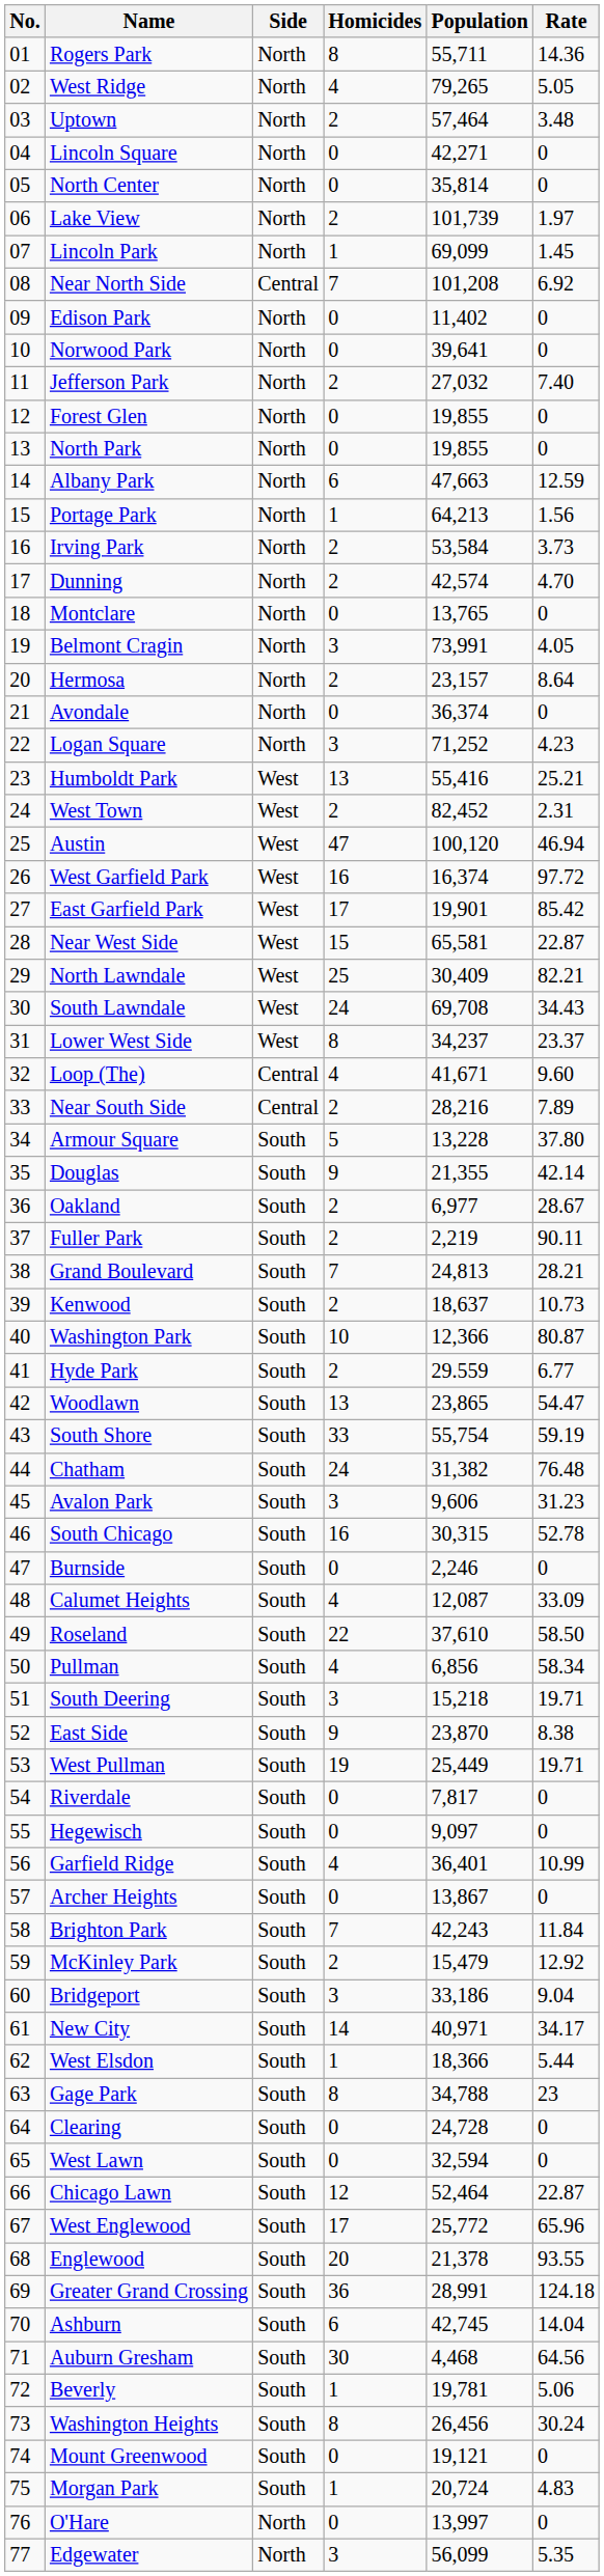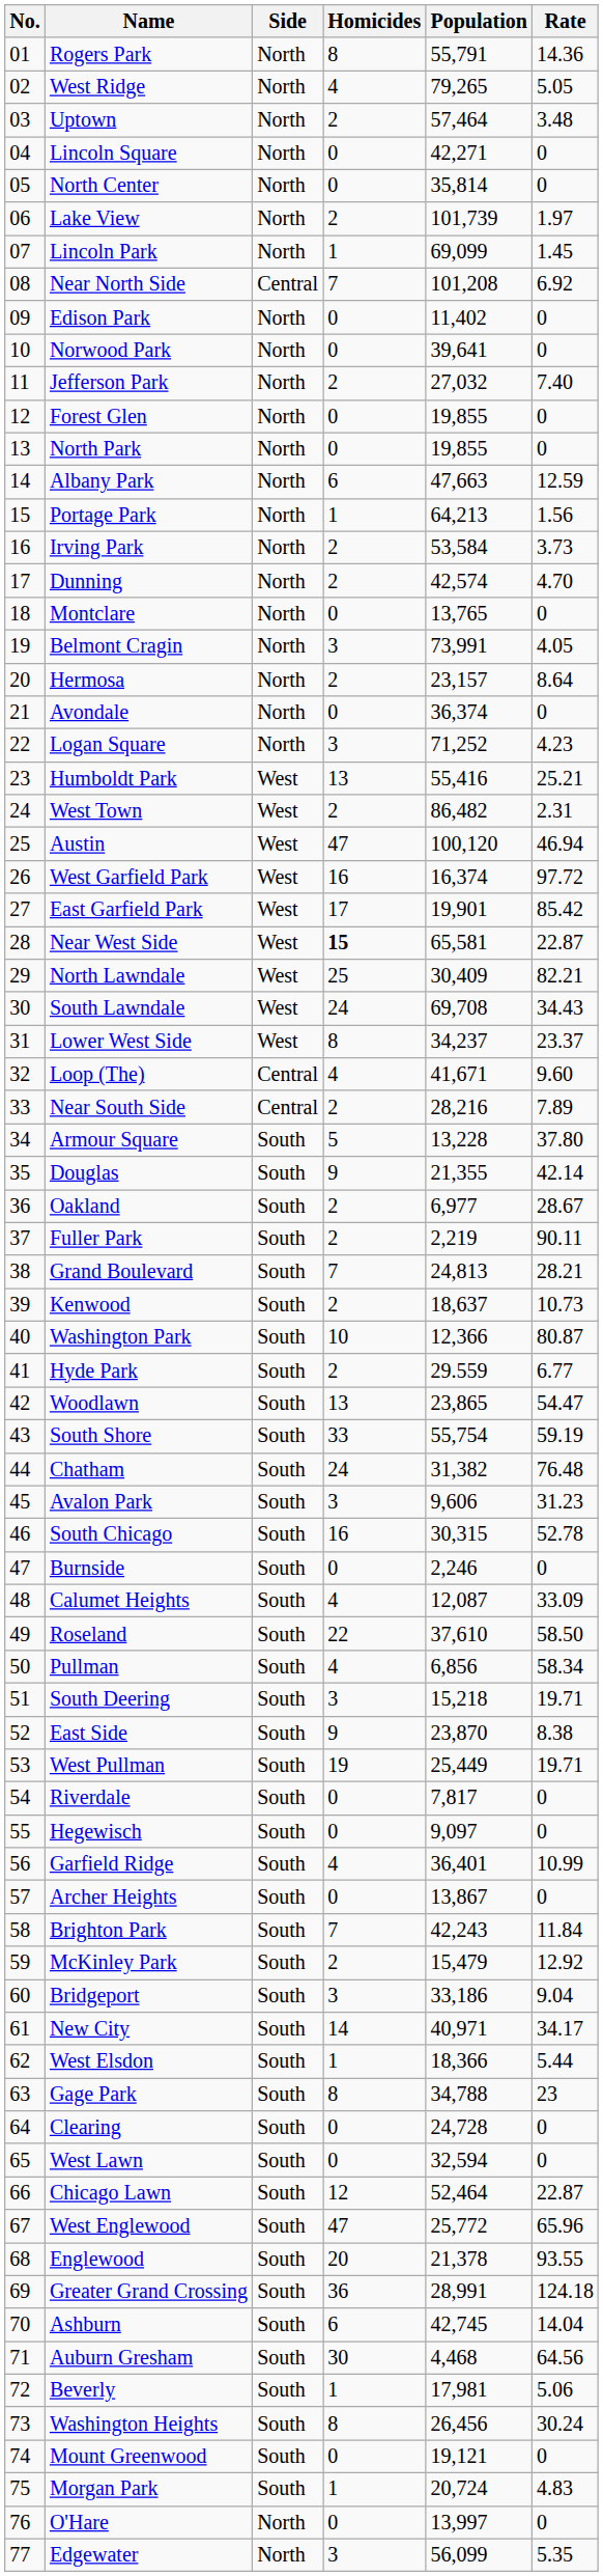 <table class="wikitable sortable static-row-numbers">
 <tr>
 <th>No.</th>
 <th>Name</th>
 <th>Side</th>
 <th>Homicides </th>
 <th>Population </th>
 <th>Rate</th>
 </tr>
 <tr>
 <td>01</td>
 <td><a href='#'>Rogers Park</a></td>
 <td>North</td>
 <td>8</td>
-<td>55,711</td>
+<td>55,791</td>
 <td>14.36</td>
 </tr>
 <tr>
 <td>02</td>
 <td><a href='#'>West Ridge</a></td>
 <td>North</td>
 <td>4</td>
 <td>79,265</td>
 <td>5.05</td>
 </tr>
 <tr>
 <td>03</td>
 <td><a href='#'>Uptown</a></td>
 <td>North</td>
 <td>2</td>
 <td>57,464</td>
 <td>3.48</td>
 </tr>
 <tr>
 <td>04</td>
 <td><a href='#'>Lincoln Square</a></td>
 <td>North</td>
 <td>0</td>
 <td>42,271</td>
 <td>0</td>
 </tr>
 <tr>
 <td>05</td>
 <td><a href='#'>North Center</a></td>
 <td>North</td>
 <td>0</td>
 <td>35,814</td>
 <td>0</td>
 </tr>
 <tr>
 <td>06</td>
 <td><a href='#'>Lake View</a></td>
 <td>North</td>
 <td>2</td>
 <td>101,739</td>
 <td>1.97</td>
 </tr>
 <tr>
 <td>07</td>
 <td><a href='#'>Lincoln Park</a></td>
 <td>North</td>
 <td>1</td>
 <td>69,099</td>
 <td>1.45</td>
 </tr>
 <tr>
 <td>08</td>
 <td><a href='#'>Near North Side</a></td>
 <td>Central</td>
 <td>7</td>
 <td>101,208</td>
 <td>6.92</td>
 </tr>
 <tr>
 <td>09</td>
 <td><a href='#'>Edison Park</a></td>
 <td>North</td>
 <td>0</td>
 <td>11,402</td>
 <td>0</td>
 </tr>
 <tr>
 <td>10</td>
 <td><a href='#'>Norwood Park</a></td>
 <td>North</td>
 <td>0</td>
 <td>39,641</td>
 <td>0</td>
 </tr>
 <tr>
 <td>11</td>
 <td><a href='#'>Jefferson Park</a></td>
 <td>North</td>
 <td>2</td>
 <td>27,032</td>
 <td>7.40</td>
 </tr>
 <tr>
 <td>12</td>
 <td><a href='#'>Forest Glen</a></td>
 <td>North</td>
 <td>0</td>
 <td>19,855</td>
 <td>0</td>
 </tr>
 <tr>
 <td>13</td>
 <td><a href='#'>North Park</a></td>
 <td>North</td>
 <td>0</td>
 <td>19,855</td>
 <td>0</td>
 </tr>
 <tr>
 <td>14</td>
 <td><a href='#'>Albany Park</a></td>
 <td>North</td>
 <td>6</td>
 <td>47,663</td>
 <td>12.59</td>
 </tr>
 <tr>
 <td>15</td>
 <td><a href='#'>Portage Park</a></td>
 <td>North</td>
 <td>1</td>
 <td>64,213</td>
 <td>1.56</td>
 </tr>
 <tr>
 <td>16</td>
 <td><a href='#'>Irving Park</a></td>
 <td>North</td>
 <td>2</td>
 <td>53,584</td>
 <td>3.73</td>
 </tr>
 <tr>
 <td>17</td>
 <td><a href='#'>Dunning</a></td>
 <td>North</td>
 <td>2</td>
 <td>42,574</td>
 <td>4.70</td>
 </tr>
 <tr>
 <td>18</td>
 <td><a href='#'>Montclare</a></td>
 <td>North</td>
 <td>0</td>
 <td>13,765</td>
 <td>0</td>
 </tr>
 <tr>
 <td>19</td>
 <td><a href='#'>Belmont Cragin</a></td>
 <td>North</td>
 <td>3</td>
 <td>73,991</td>
 <td>4.05</td>
 </tr>
 <tr>
 <td>20</td>
 <td><a href='#'>Hermosa</a></td>
 <td>North</td>
 <td>2</td>
 <td>23,157</td>
 <td>8.64</td>
 </tr>
 <tr>
 <td>21</td>
 <td><a href='#'>Avondale</a></td>
 <td>North</td>
 <td>0</td>
 <td>36,374</td>
 <td>0</td>
 </tr>
 <tr>
 <td>22</td>
 <td><a href='#'>Logan Square</a></td>
 <td>North</td>
 <td>3</td>
 <td>71,252</td>
 <td>4.23</td>
 </tr>
 <tr>
 <td>23</td>
 <td><a href='#'>Humboldt Park</a></td>
 <td>West</td>
 <td>13</td>
 <td>55,416</td>
 <td>25.21</td>
 </tr>
 <tr>
 <td>24</td>
 <td><a href='#'>West Town</a></td>
 <td>West</td>
 <td>2</td>
-<td>82,452</td>
+<td>86,482</td>
 <td>2.31</td>
 </tr>
 <tr>
 <td>25</td>
 <td><a href='#'>Austin</a></td>
 <td>West</td>
 <td>47</td>
 <td>100,120</td>
 <td>46.94</td>
 </tr>
 <tr>
 <td>26</td>
 <td><a href='#'>West Garfield Park</a></td>
 <td>West</td>
 <td>16</td>
 <td>16,374</td>
 <td>97.72</td>
 </tr>
 <tr>
 <td>27</td>
 <td><a href='#'>East Garfield Park</a></td>
 <td>West</td>
 <td>17</td>
 <td>19,901</td>
 <td>85.42</td>
 </tr>
 <tr>
 <td>28</td>
 <td><a href='#'>Near West Side</a></td>
 <td>West</td>
-<td>15</td>
+<td><strong>15</strong></td>
 <td>65,581</td>
 <td>22.87</td>
 </tr>
 <tr>
 <td>29</td>
 <td><a href='#'>North Lawndale</a></td>
 <td>West</td>
 <td>25</td>
 <td>30,409</td>
 <td>82.21</td>
 </tr>
 <tr>
 <td>30</td>
 <td><a href='#'>South Lawndale</a></td>
 <td>West</td>
 <td>24</td>
 <td>69,708</td>
 <td>34.43</td>
 </tr>
 <tr>
 <td>31</td>
 <td><a href='#'>Lower West Side</a></td>
 <td>West</td>
 <td>8</td>
 <td>34,237</td>
 <td>23.37</td>
 </tr>
 <tr>
 <td>32</td>
 <td><a href='#'>Loop (The)</a></td>
 <td>Central</td>
 <td>4</td>
 <td>41,671</td>
 <td>9.60</td>
 </tr>
 <tr>
 <td>33</td>
 <td><a href='#'>Near South Side</a></td>
 <td>Central</td>
 <td>2</td>
 <td>28,216</td>
 <td>7.89</td>
 </tr>
 <tr>
 <td>34</td>
 <td><a href='#'>Armour Square</a></td>
 <td>South</td>
 <td>5</td>
 <td>13,228</td>
 <td>37.80</td>
 </tr>
 <tr>
 <td>35</td>
 <td><a href='#'>Douglas</a></td>
 <td>South</td>
 <td>9</td>
 <td>21,355</td>
 <td>42.14</td>
 </tr>
 <tr>
 <td>36</td>
 <td><a href='#'>Oakland</a></td>
 <td>South</td>
 <td>2</td>
 <td>6,977</td>
 <td>28.67</td>
 </tr>
 <tr>
 <td>37</td>
 <td><a href='#'>Fuller Park</a></td>
 <td>South</td>
 <td>2</td>
 <td>2,219</td>
 <td>90.11</td>
 </tr>
 <tr>
 <td>38</td>
 <td><a href='#'>Grand Boulevard</a></td>
 <td>South</td>
 <td>7</td>
 <td>24,813</td>
 <td>28.21</td>
 </tr>
 <tr>
 <td>39</td>
 <td><a href='#'>Kenwood</a></td>
 <td>South</td>
 <td>2</td>
 <td>18,637</td>
 <td>10.73</td>
 </tr>
 <tr>
 <td>40</td>
 <td><a href='#'>Washington Park</a></td>
 <td>South</td>
 <td>10</td>
 <td>12,366</td>
 <td>80.87</td>
 </tr>
 <tr>
 <td>41</td>
 <td><a href='#'>Hyde Park</a></td>
 <td>South</td>
 <td>2</td>
 <td>29.559</td>
 <td>6.77</td>
 </tr>
 <tr>
 <td>42</td>
 <td><a href='#'>Woodlawn</a></td>
 <td>South</td>
 <td>13</td>
 <td>23,865</td>
 <td>54.47</td>
 </tr>
 <tr>
 <td>43</td>
 <td><a href='#'>South Shore</a></td>
 <td>South</td>
 <td>33</td>
 <td>55,754</td>
 <td>59.19</td>
 </tr>
 <tr>
 <td>44</td>
 <td><a href='#'>Chatham</a></td>
 <td>South</td>
 <td>24</td>
 <td>31,382</td>
 <td>76.48</td>
 </tr>
 <tr>
 <td>45</td>
 <td><a href='#'>Avalon Park</a></td>
 <td>South</td>
 <td>3</td>
 <td>9,606</td>
 <td>31.23</td>
 </tr>
 <tr>
 <td>46</td>
 <td><a href='#'>South Chicago</a></td>
 <td>South</td>
 <td>16</td>
 <td>30,315</td>
 <td>52.78</td>
 </tr>
 <tr>
 <td>47</td>
 <td><a href='#'>Burnside</a></td>
 <td>South</td>
 <td>0</td>
 <td>2,246</td>
 <td>0</td>
 </tr>
 <tr>
 <td>48</td>
 <td><a href='#'>Calumet Heights</a></td>
 <td>South</td>
 <td>4</td>
 <td>12,087</td>
 <td>33.09</td>
 </tr>
 <tr>
 <td>49</td>
 <td><a href='#'>Roseland</a></td>
 <td>South</td>
 <td>22</td>
 <td>37,610</td>
 <td>58.50</td>
 </tr>
 <tr>
 <td>50</td>
 <td><a href='#'>Pullman</a></td>
 <td>South</td>
 <td>4</td>
 <td>6,856</td>
 <td>58.34</td>
 </tr>
 <tr>
 <td>51</td>
 <td><a href='#'>South Deering</a></td>
 <td>South</td>
 <td>3</td>
 <td>15,218</td>
 <td>19.71</td>
 </tr>
 <tr>
 <td>52</td>
 <td><a href='#'>East Side</a></td>
 <td>South</td>
 <td>9</td>
 <td>23,870</td>
 <td>8.38</td>
 </tr>
 <tr>
 <td>53</td>
 <td><a href='#'>West Pullman</a></td>
 <td>South</td>
 <td>19</td>
 <td>25,449</td>
 <td>19.71</td>
 </tr>
 <tr>
 <td>54</td>
 <td><a href='#'>Riverdale</a></td>
 <td>South</td>
 <td>0</td>
 <td>7,817</td>
 <td>0</td>
 </tr>
 <tr>
 <td>55</td>
 <td><a href='#'>Hegewisch</a></td>
 <td>South</td>
 <td>0</td>
 <td>9,097</td>
 <td>0</td>
 </tr>
 <tr>
 <td>56</td>
 <td><a href='#'>Garfield Ridge</a></td>
 <td>South</td>
 <td>4</td>
 <td>36,401</td>
 <td>10.99</td>
 </tr>
 <tr>
 <td>57</td>
 <td><a href='#'>Archer Heights</a></td>
 <td>South</td>
 <td>0</td>
 <td>13,867</td>
 <td>0</td>
 </tr>
 <tr>
 <td>58</td>
 <td><a href='#'>Brighton Park</a></td>
 <td>South</td>
 <td>7</td>
 <td>42,243</td>
 <td>11.84</td>
 </tr>
 <tr>
 <td>59</td>
 <td><a href='#'>McKinley Park</a></td>
 <td>South</td>
 <td>2</td>
 <td>15,479</td>
 <td>12.92</td>
 </tr>
 <tr>
 <td>60</td>
 <td><a href='#'>Bridgeport</a></td>
 <td>South</td>
 <td>3</td>
 <td>33,186</td>
 <td>9.04</td>
 </tr>
 <tr>
 <td>61</td>
 <td><a href='#'>New City</a></td>
 <td>South</td>
 <td>14</td>
 <td>40,971</td>
 <td>34.17</td>
 </tr>
 <tr>
 <td>62</td>
 <td><a href='#'>West Elsdon</a></td>
 <td>South</td>
 <td>1</td>
 <td>18,366</td>
 <td>5.44</td>
 </tr>
 <tr>
 <td>63</td>
 <td><a href='#'>Gage Park</a></td>
 <td>South</td>
 <td>8</td>
 <td>34,788</td>
 <td>23</td>
 </tr>
 <tr>
 <td>64</td>
 <td><a href='#'>Clearing</a></td>
 <td>South</td>
 <td>0</td>
 <td>24,728</td>
 <td>0</td>
 </tr>
 <tr>
 <td>65</td>
 <td><a href='#'>West Lawn</a></td>
 <td>South</td>
 <td>0</td>
 <td>32,594</td>
 <td>0</td>
 </tr>
 <tr>
 <td>66</td>
 <td><a href='#'>Chicago Lawn</a></td>
 <td>South</td>
 <td>12</td>
 <td>52,464</td>
 <td>22.87</td>
 </tr>
 <tr>
 <td>67</td>
 <td><a href='#'>West Englewood</a></td>
 <td>South</td>
-<td>17</td>
+<td>47</td>
 <td>25,772</td>
 <td>65.96</td>
 </tr>
 <tr>
 <td>68</td>
 <td><a href='#'>Englewood</a></td>
 <td>South</td>
 <td>20</td>
 <td>21,378</td>
 <td>93.55</td>
 </tr>
 <tr>
 <td>69</td>
 <td><a href='#'>Greater Grand Crossing</a></td>
 <td>South</td>
 <td>36</td>
 <td>28,991</td>
 <td>124.18</td>
 </tr>
 <tr>
 <td>70</td>
 <td><a href='#'>Ashburn</a></td>
 <td>South</td>
 <td>6</td>
 <td>42,745</td>
 <td>14.04</td>
 </tr>
 <tr>
 <td>71</td>
 <td><a href='#'>Auburn Gresham</a></td>
 <td>South</td>
 <td>30</td>
 <td>4,468</td>
 <td>64.56</td>
 </tr>
 <tr>
 <td>72</td>
 <td><a href='#'>Beverly</a></td>
 <td>South</td>
 <td>1</td>
-<td>19,781</td>
+<td>17,981</td>
 <td>5.06</td>
 </tr>
 <tr>
 <td>73</td>
 <td><a href='#'>Washington Heights</a></td>
 <td>South</td>
 <td>8</td>
 <td>26,456</td>
 <td>30.24</td>
 </tr>
 <tr>
 <td>74</td>
 <td><a href='#'>Mount Greenwood</a></td>
 <td>South</td>
 <td>0</td>
 <td>19,121</td>
 <td>0</td>
 </tr>
 <tr>
 <td>75</td>
 <td><a href='#'>Morgan Park</a></td>
 <td>South</td>
 <td>1</td>
 <td>20,724</td>
 <td>4.83</td>
 </tr>
 <tr>
 <td>76</td>
 <td><a href='#'>O'Hare</a></td>
 <td>North</td>
 <td>0</td>
 <td>13,997</td>
 <td>0</td>
 </tr>
 <tr>
 <td>77</td>
 <td><a href='#'>Edgewater</a></td>
 <td>North</td>
 <td>3</td>
 <td>56,099</td>
 <td>5.35</td>
 </tr>
 </table>
